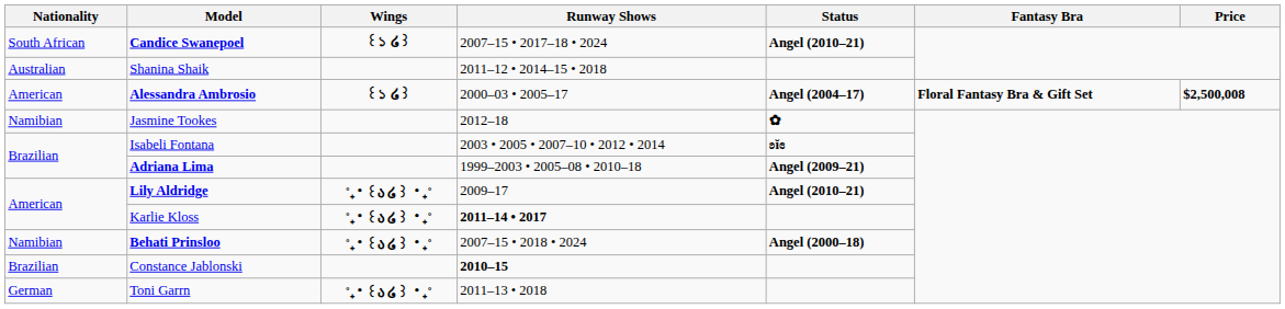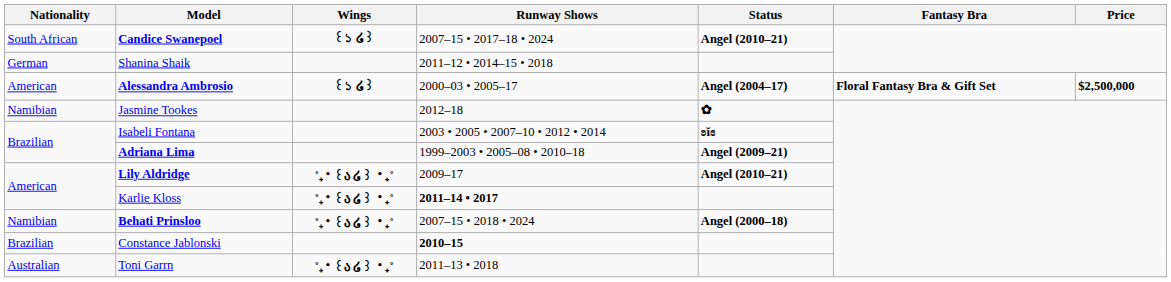 <table class="sortable wikitable"  style="font-size:85%; width:100%;">
 <tr>
 <th style="text-align:center;">Nationality</th>
 <th style="text-align:center;">Model</th>
 <th style="text-align:center;">Wings</th>
 <th style="text-align:center;">Runway Shows</th>
 <th style="text-align:center;">Status</th>
 <th>Fantasy Bra</th>
 <th>Price</th>
 </tr>
 <tr>
 <td> <a href='#'>South African</a></td>
 <td><strong><a href='#'>Candice Swanepoel</a></strong></td>
 <td align="center"><strong>꒰১ ໒꒱</strong></td>
 <td>2007–15 • 2017–18 • 2024</td>
 <td><strong> Angel (2010–21)</strong></td>
 <td colspan="2" rowspan="2"></td>
 </tr>
 <tr>
-<td> <a href='#'>Australian</a></td>
+<td> <a href='#'>German</a></td>
 <td><a href='#'>Shanina Shaik</a></td>
 <td></td>
 <td>2011–12 • 2014–15 • 2018</td>
 <td></td>
 </tr>
 <tr>
 <td> <a href='#'>American</a></td>
 <td><strong><a href='#'>Alessandra Ambrosio</a></strong></td>
 <td align="center"><strong>꒰১ ໒꒱</strong></td>
 <td>2000–03 • 2005–17</td>
 <td><strong> Angel (2004–17)</strong></td>
 <td><strong>Floral Fantasy Bra & Gift Set</strong></td>
-<td><strong>$2,500,008</strong></td>
+<td><strong>$2,500,000</strong></td>
 </tr>
 <tr>
 <td> <a href='#'>Namibian</a></td>
 <td><a href='#'>Jasmine Tookes</a></td>
 <td></td>
 <td>2012–18</td>
 <td><strong>✿</strong></td>
 <td colspan="2" rowspan="8"></td>
 </tr>
 <tr>
 <td rowspan="2"> <a href='#'>Brazilian</a></td>
 <td><a href='#'>Isabeli Fontana</a></td>
 <td></td>
 <td>2003 • 2005 • 2007–10 • 2012 • 2014</td>
 <td><strong>ʚĭɞ</strong></td>
 </tr>
 <tr>
 <td><strong><a href='#'>Adriana Lima</a></strong></td>
 <td></td>
 <td>1999–2003 • 2005–08 • 2010–18</td>
 <td><strong> Angel (2009–21)</strong></td>
 </tr>
 <tr>
 <td rowspan="2"> <a href='#'>American</a></td>
 <td><strong><a href='#'>Lily Aldridge</a></strong></td>
 <td align="center"><strong>˚₊‧꒰ა ໒꒱ ‧₊˚</strong></td>
 <td>2009–17</td>
 <td><strong> Angel (2010–21)</strong></td>
 </tr>
 <tr>
 <td><a href='#'>Karlie Kloss</a></td>
 <td align="center"><strong>˚₊‧꒰ა ໒꒱ ‧₊˚</strong></td>
 <td><strong>2011–14 • 2017</strong></td>
 <td></td>
 </tr>
 <tr>
 <td> <a href='#'>Namibian</a></td>
 <td><strong><a href='#'>Behati Prinsloo</a></strong></td>
 <td align="center"><strong>˚₊‧꒰ა ໒꒱ ‧₊˚</strong></td>
 <td>2007–15 • 2018 • 2024</td>
 <td><strong> Angel (2000–18)</strong></td>
 </tr>
 <tr>
 <td> <a href='#'>Brazilian</a></td>
 <td><a href='#'>Constance Jablonski</a></td>
 <td></td>
 <td><strong>2010–15</strong></td>
 <td></td>
 </tr>
 <tr>
-<td> <a href='#'>German</a></td>
+<td> <a href='#'>Australian</a></td>
 <td><a href='#'>Toni Garrn</a></td>
 <td align="center"><strong>˚₊‧꒰ა ໒꒱ ‧₊˚</strong></td>
 <td>2011–13 • 2018</td>
 <td></td>
 </tr>
 </table>
